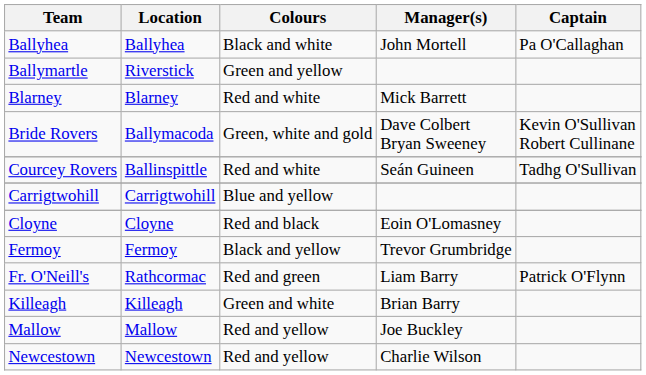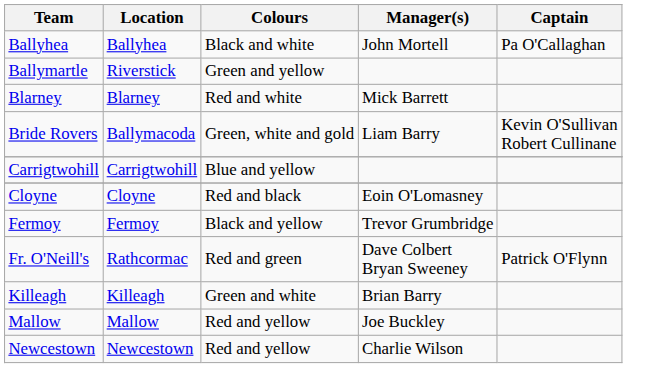 <table class="wikitable sortable mw-collapsible">
 <tr>
 <th>Team</th>
 <th>Location</th>
 <th>Colours</th>
 <th>Manager(s)</th>
 <th>Captain</th>
 </tr>
 <tr align="left">
 <td><a href='#'>Ballyhea</a></td>
 <td><a href='#'>Ballyhea</a></td>
 <td>Black and white</td>
 <td>John Mortell</td>
 <td>Pa O'Callaghan</td>
 </tr>
 <tr>
 <td><a href='#'>Ballymartle</a></td>
 <td><a href='#'>Riverstick</a></td>
 <td>Green and yellow</td>
 <td></td>
 <td></td>
 </tr>
 <tr>
 <td><a href='#'>Blarney</a></td>
 <td><a href='#'>Blarney</a></td>
 <td>Red and white</td>
 <td>Mick Barrett</td>
 <td></td>
 </tr>
 <tr>
 <td><a href='#'>Bride Rovers</a></td>
 <td><a href='#'>Ballymacoda</a></td>
 <td>Green, white and gold</td>
-<td>Dave Colbert<br>Bryan Sweeney</td>
+<td>Liam Barry</td>
 <td>Kevin O'Sullivan<br>Robert Cullinane</td>
 </tr>
 <tr>
-</tr>
-<tr align="left">
-<td><a href='#'>Courcey Rovers</a></td>
-<td><a href='#'>Ballinspittle</a></td>
-<td>Red and white</td>
-<td>Seán Guineen</td>
-<td>Tadhg O'Sullivan</td>
 </tr>
 <tr>
 </tr>
 <tr align="left">
 <td><a href='#'>Carrigtwohill</a></td>
 <td><a href='#'>Carrigtwohill</a></td>
 <td>Blue and yellow</td>
 <td></td>
 <td></td>
 </tr>
 <tr>
 </tr>
 <tr align="left">
 <td><a href='#'>Cloyne</a></td>
 <td><a href='#'>Cloyne</a></td>
 <td>Red and black</td>
 <td>Eoin O'Lomasney</td>
 <td></td>
 </tr>
 <tr>
 <td><a href='#'>Fermoy</a></td>
 <td><a href='#'>Fermoy</a></td>
 <td>Black and yellow</td>
 <td>Trevor Grumbridge</td>
 <td></td>
 </tr>
 <tr>
 <td><a href='#'>Fr. O'Neill's</a></td>
 <td><a href='#'>Rathcormac</a></td>
 <td>Red and green</td>
-<td>Liam Barry</td>
+<td>Dave Colbert<br>Bryan Sweeney</td>
 <td>Patrick O'Flynn</td>
 </tr>
 <tr>
 <td><a href='#'>Killeagh</a></td>
 <td><a href='#'>Killeagh</a></td>
 <td>Green and white</td>
 <td>Brian Barry</td>
 <td></td>
 </tr>
 <tr>
 <td><a href='#'>Mallow</a></td>
 <td><a href='#'>Mallow</a></td>
 <td>Red and yellow</td>
 <td>Joe Buckley</td>
 <td></td>
 </tr>
 <tr>
 <td><a href='#'>Newcestown</a></td>
 <td><a href='#'>Newcestown</a></td>
 <td>Red and yellow</td>
 <td>Charlie Wilson</td>
 <td></td>
 </tr>
 </table>
